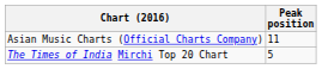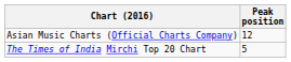 <table class="wikitable sortable plainrowheaders" style="text-align:centre">
 <tr>
 <th scope="col">Chart (2016)</th>
 <th scope="col">Peak<br>position</th>
 </tr>
 <tr>
 <td>Asian Music Charts (<a href='#'>Official Charts Company</a>)</td>
-<td>11</td>
+<td>12</td>
 </tr>
 <tr>
 <td><em><a href='#'>The Times of India</a></em> <a href='#'>Mirchi</a> Top 20 Chart</td>
 <td>5</td>
 </tr>
 </table>
